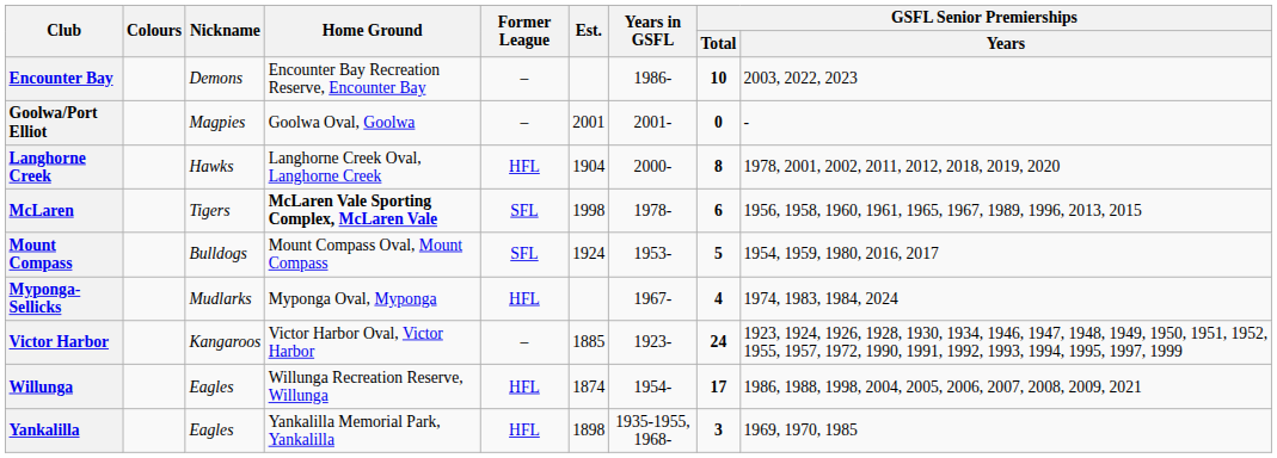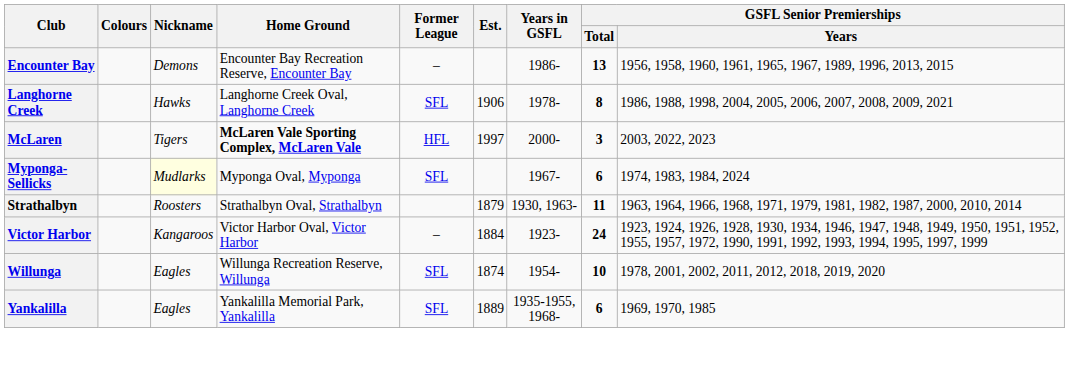 <table class="wikitable sortable">
 <tr>
 <th rowspan="2">Club</th>
 <th rowspan="2">Colours</th>
 <th rowspan="2">Nickname</th>
 <th rowspan="2">Home Ground</th>
 <th rowspan="2">Former League</th>
 <th rowspan="2">Est.</th>
 <th rowspan="2">Years in GSFL</th>
 <th colspan="2">GSFL Senior Premierships</th>
 </tr>
 <tr>
 <th>Total</th>
 <th>Years </th>
 </tr>
 <tr>
 <th style="text-align:left"><a href='#'>Encounter Bay</a></th>
 <td></td>
 <td><em>Demons</em></td>
 <td>Encounter Bay Recreation Reserve, <a href='#'>Encounter Bay</a></td>
 <td align="center">–</td>
 <td align="center"></td>
 <td align="center">1986-</td>
-<td align="center"><strong>10</strong></td>
-<td>2003, 2022, 2023</td>
-</tr>
-<tr>
-<th style="text-align:left">Goolwa/Port Elliot</th>
-<td></td>
-<td><em>Magpies</em></td>
-<td>Goolwa Oval, <a href='#'>Goolwa</a></td>
-<td align="center">–</td>
-<td align="center">2001</td>
-<td align="center">2001-</td>
-<td align="center"><strong>0</strong></td>
-<td>-</td>
+<td align="center"><strong>13</strong></td>
+<td>1956, 1958, 1960, 1961, 1965, 1967, 1989, 1996, 2013, 2015</td>
 </tr>
 <tr>
 <th style="text-align:left"><a href='#'>Langhorne Creek</a></th>
 <td></td>
 <td><em>Hawks</em></td>
 <td>Langhorne Creek Oval, <a href='#'>Langhorne Creek</a></td>
-<td align="center"><a href='#'>HFL</a></td>
-<td align="center">1904</td>
-<td align="center">2000-</td>
+<td align="center"><a href='#'>SFL</a></td>
+<td align="center">1906</td>
+<td align="center">1978-</td>
 <td align="center"><strong>8</strong></td>
-<td>1978, 2001, 2002, 2011, 2012, 2018, 2019, 2020</td>
+<td>1986, 1988, 1998, 2004, 2005, 2006, 2007, 2008, 2009, 2021</td>
 </tr>
 <tr>
 <th style="text-align:left"><a href='#'>McLaren</a></th>
 <td></td>
 <td><em>Tigers</em></td>
 <td><strong>McLaren Vale Sporting Complex, <a href='#'>McLaren Vale</a></strong></td>
-<td align="center"><a href='#'>SFL</a></td>
-<td align="center">1998</td>
-<td align="center">1978-</td>
-<td align="center"><strong>6</strong></td>
-<td>1956, 1958, 1960, 1961, 1965, 1967, 1989, 1996, 2013, 2015</td>
-</tr>
-<tr>
-<th style="text-align:left"><a href='#'>Mount Compass</a></th>
-<td></td>
-<td><em>Bulldogs</em></td>
-<td>Mount Compass Oval, <a href='#'>Mount Compass</a></td>
-<td align="center"><a href='#'>SFL</a></td>
-<td align="center">1924</td>
-<td align="center">1953-</td>
-<td align="center"><strong>5</strong></td>
-<td>1954, 1959, 1980, 2016, 2017</td>
+<td align="center"><a href='#'>HFL</a></td>
+<td align="center">1997</td>
+<td align="center">2000-</td>
+<td align="center"><strong>3</strong></td>
+<td>2003, 2022, 2023</td>
 </tr>
 <tr>
 <th style="text-align:left"><a href='#'>Myponga-Sellicks</a></th>
 <td></td>
-<td><em>Mudlarks</em></td>
+<td style="background: lightyellow;"><em>Mudlarks</em></td>
 <td>Myponga Oval, <a href='#'>Myponga</a></td>
-<td align="center"><a href='#'>HFL</a></td>
+<td align="center"><a href='#'>SFL</a></td>
 <td align="center"></td>
 <td align="center">1967-</td>
-<td align="center"><strong>4</strong></td>
+<td align="center"><strong>6</strong></td>
 <td>1974, 1983, 1984, 2024</td>
+</tr>
+<tr>
+<th style="text-align:left">Strathalbyn</th>
+<td></td>
+<td><em>Roosters</em></td>
+<td>Strathalbyn Oval, <a href='#'>Strathalbyn</a></td>
+<td align="center"></td>
+<td align="center">1879</td>
+<td align="center">1930, 1963-</td>
+<td align="center"><strong>11</strong></td>
+<td>1963, 1964, 1966, 1968, 1971, 1979, 1981, 1982, 1987, 2000, 2010, 2014</td>
 </tr>
 <tr>
 <th style="text-align:left"><a href='#'>Victor Harbor</a></th>
 <td></td>
 <td><em>Kangaroos</em></td>
 <td>Victor Harbor Oval, <a href='#'>Victor Harbor</a></td>
 <td align="center">–</td>
-<td align="center">1885</td>
+<td align="center">1884</td>
 <td align="center">1923-</td>
 <td align="center"><strong>24</strong></td>
 <td>1923, 1924, 1926, 1928, 1930, 1934, 1946, 1947, 1948, 1949, 1950, 1951, 1952, 1955, 1957, 1972, 1990, 1991, 1992, 1993, 1994, 1995, 1997, 1999</td>
 </tr>
 <tr>
 <th style="text-align:left"><a href='#'>Willunga</a></th>
 <td></td>
 <td><em>Eagles</em></td>
 <td>Willunga Recreation Reserve, <a href='#'>Willunga</a></td>
-<td align="center"><a href='#'>HFL</a></td>
+<td align="center"><a href='#'>SFL</a></td>
 <td align="center">1874</td>
 <td align="center">1954-</td>
-<td align="center"><strong>17</strong></td>
-<td>1986, 1988, 1998, 2004, 2005, 2006, 2007, 2008, 2009, 2021</td>
+<td align="center"><strong>10</strong></td>
+<td>1978, 2001, 2002, 2011, 2012, 2018, 2019, 2020</td>
 </tr>
 <tr>
 <th style="text-align:left"><a href='#'>Yankalilla</a></th>
 <td></td>
 <td><em>Eagles</em></td>
 <td>Yankalilla Memorial Park, <a href='#'>Yankalilla</a></td>
-<td align="center"><a href='#'>HFL</a></td>
-<td align="center">1898</td>
+<td align="center"><a href='#'>SFL</a></td>
+<td align="center">1889</td>
 <td align="center">1935-1955, 1968-</td>
-<td align="center"><strong>3</strong></td>
+<td align="center"><strong>6</strong></td>
 <td>1969, 1970, 1985</td>
 </tr>
 </table>
